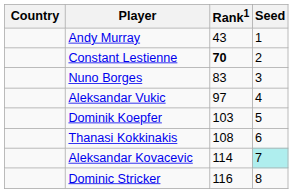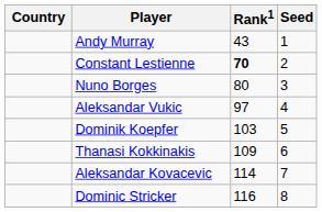 <table class="wikitable" border="1">
 <tr>
 <th width="70">Country</th>
 <th width="175">Player</th>
 <th>Rank<sup>1</sup></th>
 <th>Seed</th>
 </tr>
 <tr>
 <td></td>
 <td><a href='#'>Andy Murray</a></td>
 <td>43</td>
 <td>1</td>
 </tr>
 <tr>
 <td></td>
 <td><a href='#'>Constant Lestienne</a></td>
 <td><strong>70</strong></td>
 <td>2</td>
 </tr>
 <tr>
 <td></td>
 <td><a href='#'>Nuno Borges</a></td>
-<td>83</td>
+<td>80</td>
 <td>3</td>
 </tr>
 <tr>
 <td></td>
 <td><a href='#'>Aleksandar Vukic</a></td>
 <td>97</td>
 <td>4</td>
 </tr>
 <tr>
 <td></td>
 <td><a href='#'>Dominik Koepfer</a></td>
 <td>103</td>
 <td>5</td>
 </tr>
 <tr>
 <td></td>
 <td><a href='#'>Thanasi Kokkinakis</a></td>
-<td>108</td>
+<td>109</td>
 <td>6</td>
 </tr>
 <tr>
 <td></td>
 <td><a href='#'>Aleksandar Kovacevic</a></td>
 <td>114</td>
-<td style="background: paleturquoise;">7</td>
+<td>7</td>
 </tr>
 <tr>
 <td></td>
 <td><a href='#'>Dominic Stricker</a></td>
 <td>116</td>
 <td>8</td>
 </tr>
 </table>
